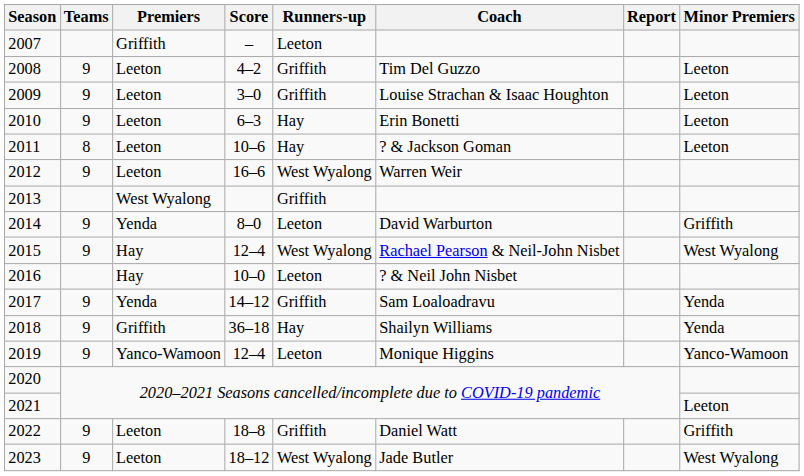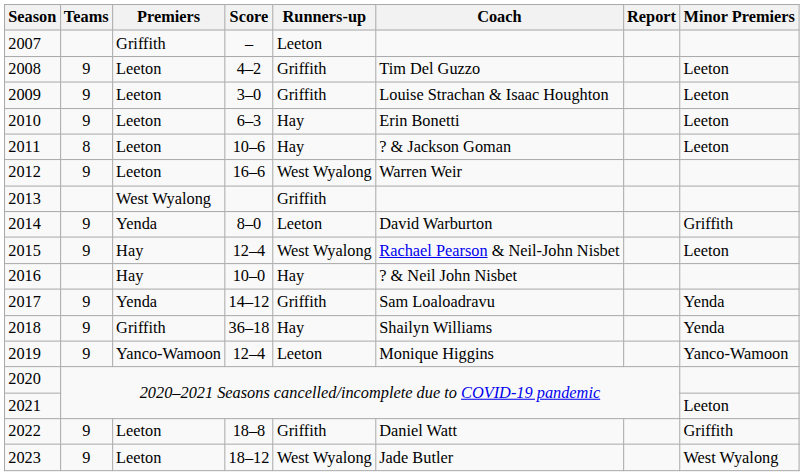 <table class="wikitable sortable">
 <tr>
 <th>Season</th>
 <th>Teams</th>
 <th>Premiers</th>
 <th>Score</th>
 <th>Runners-up</th>
 <th>Coach</th>
 <th>Report</th>
 <th>Minor Premiers</th>
 </tr>
 <tr>
 <td>2007</td>
 <td align=center></td>
 <td> Griffith</td>
 <td align=center>–</td>
 <td> Leeton</td>
 <td></td>
 <td></td>
 <td></td>
 </tr>
 <tr>
 <td>2008</td>
 <td align=center>9</td>
 <td> Leeton</td>
 <td align=center>4–2</td>
 <td> Griffith</td>
 <td>Tim Del Guzzo</td>
 <td></td>
 <td> Leeton</td>
 </tr>
 <tr>
 <td>2009</td>
 <td align=center>9</td>
 <td> Leeton</td>
 <td align=center>3–0</td>
 <td> Griffith</td>
 <td>Louise Strachan & Isaac Houghton</td>
 <td></td>
 <td> Leeton</td>
 </tr>
 <tr>
 <td>2010</td>
 <td align=center>9</td>
 <td> Leeton</td>
 <td align=center>6–3</td>
 <td> Hay</td>
 <td>Erin Bonetti</td>
 <td></td>
 <td> Leeton</td>
 </tr>
 <tr>
 <td>2011</td>
 <td align=center>8</td>
 <td> Leeton</td>
 <td align=center>10–6</td>
 <td> Hay</td>
 <td>? & Jackson Goman</td>
 <td></td>
 <td> Leeton</td>
 </tr>
 <tr>
 <td>2012</td>
 <td align=center>9</td>
 <td> Leeton</td>
 <td align=center>16–6</td>
 <td> West Wyalong</td>
 <td>Warren Weir</td>
 <td></td>
 <td></td>
 </tr>
 <tr>
 <td>2013</td>
 <td align=center></td>
 <td> West Wyalong</td>
 <td align=center></td>
 <td> Griffith</td>
 <td></td>
 <td></td>
 <td></td>
 </tr>
 <tr>
 <td>2014</td>
 <td align=center>9</td>
 <td> Yenda</td>
 <td align=center>8–0</td>
 <td> Leeton</td>
 <td>David Warburton</td>
 <td></td>
 <td> Griffith</td>
 </tr>
 <tr>
 <td>2015</td>
 <td align=center>9</td>
 <td> Hay</td>
 <td align=center>12–4</td>
 <td> West Wyalong</td>
 <td><a href='#'>Rachael Pearson</a> & Neil-John Nisbet</td>
 <td></td>
-<td> West Wyalong</td>
+<td> Leeton</td>
 </tr>
 <tr>
 <td>2016</td>
 <td align=center></td>
 <td> Hay</td>
 <td align=center>10–0</td>
-<td> Leeton</td>
+<td> Hay</td>
 <td>? & Neil John Nisbet</td>
 <td></td>
 <td></td>
 </tr>
 <tr>
 <td>2017</td>
 <td align=center>9</td>
 <td> Yenda</td>
 <td align=center>14–12</td>
 <td> Griffith</td>
 <td>Sam Loaloadravu</td>
 <td></td>
 <td> Yenda</td>
 </tr>
 <tr>
 <td>2018</td>
 <td align=center>9</td>
 <td> Griffith</td>
 <td align=center>36–18</td>
 <td> Hay</td>
 <td>Shailyn Williams</td>
 <td></td>
 <td> Yenda</td>
 </tr>
 <tr>
 <td>2019</td>
 <td align=center>9</td>
 <td> Yanco-Wamoon</td>
 <td align=center>12–4</td>
 <td> Leeton</td>
 <td>Monique Higgins</td>
 <td></td>
 <td> Yanco-Wamoon</td>
 </tr>
 <tr>
 <td>2020</td>
 <td colspan="6" rowspan="2" align="center"><em>2020–2021 Seasons cancelled/incomplete due to <a href='#'>COVID-19 pandemic</a></em></td>
 <td></td>
 </tr>
 <tr>
 <td>2021</td>
 <td> Leeton</td>
 </tr>
 <tr>
 <td>2022</td>
 <td align=center>9</td>
 <td> Leeton</td>
 <td align=center>18–8</td>
 <td> Griffith</td>
 <td>Daniel Watt</td>
 <td></td>
 <td> Griffith</td>
 </tr>
 <tr>
 <td>2023</td>
 <td align="center">9</td>
 <td> Leeton</td>
 <td align="center">18–12</td>
 <td> West Wyalong</td>
 <td>Jade Butler</td>
 <td></td>
 <td> West Wyalong</td>
 </tr>
 </table>
